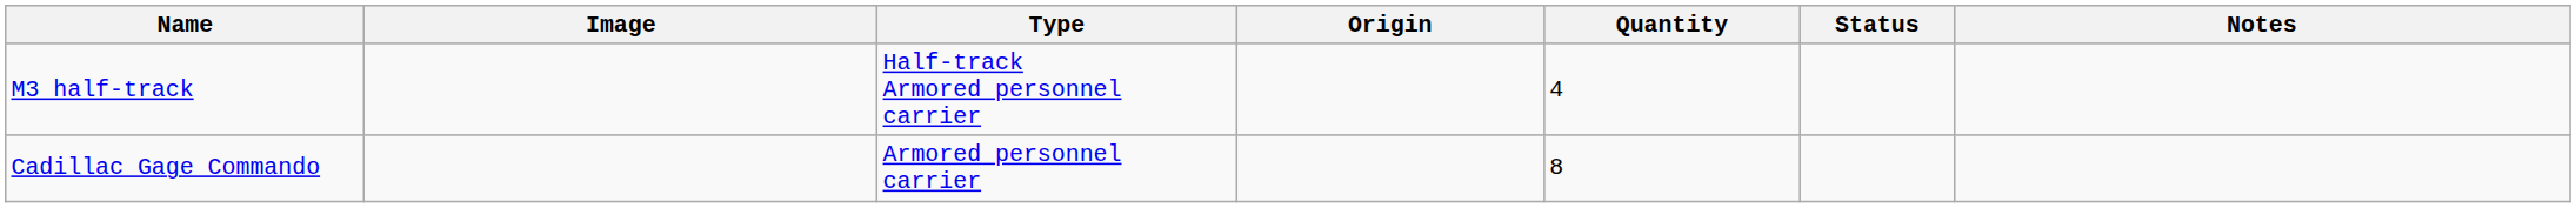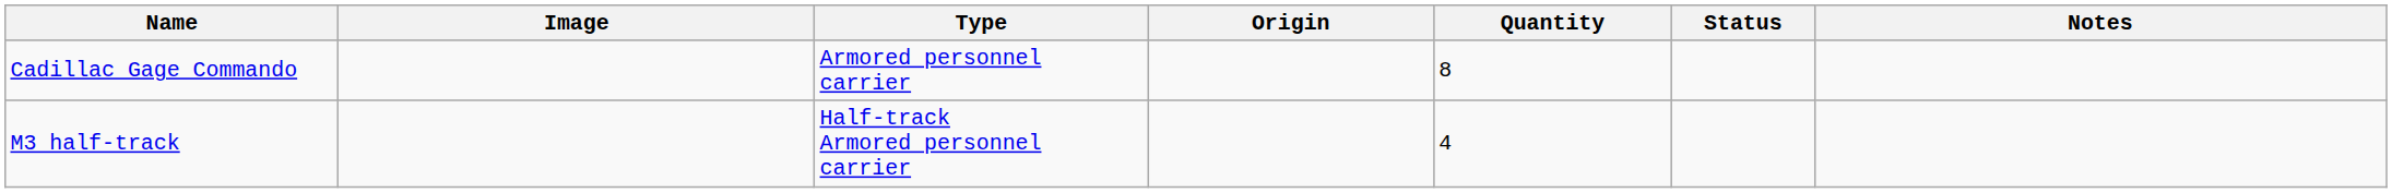 <table class="wikitable" style="width:90%;">
 <tr>
 <th width=14%>Name</th>
 <th width=20%>Image</th>
 <th width=14%>Type</th>
 <th width=12%>Origin</th>
 <th width=10%>Quantity</th>
 <th width=06%>Status</th>
 <th width=24%>Notes</th>
 </tr>
 <tr>
+<td><a href='#'>Cadillac Gage Commando</a></td>
+<td></td>
+<td><a href='#'>Armored personnel carrier</a></td>
+<td></td>
+<td>8</td>
+<td></td>
+<td></td>
+</tr>
+<tr>
 <td><a href='#'>M3 half-track</a></td>
 <td></td>
 <td><a href='#'>Half-track</a><br><a href='#'>Armored personnel carrier</a></td>
 <td></td>
 <td>4</td>
 <td></td>
 <td></td>
 </tr>
-<tr>
-<td><a href='#'>Cadillac Gage Commando</a></td>
-<td></td>
-<td><a href='#'>Armored personnel carrier</a></td>
-<td></td>
-<td>8</td>
-<td></td>
-<td></td>
-</tr>
 </table>
